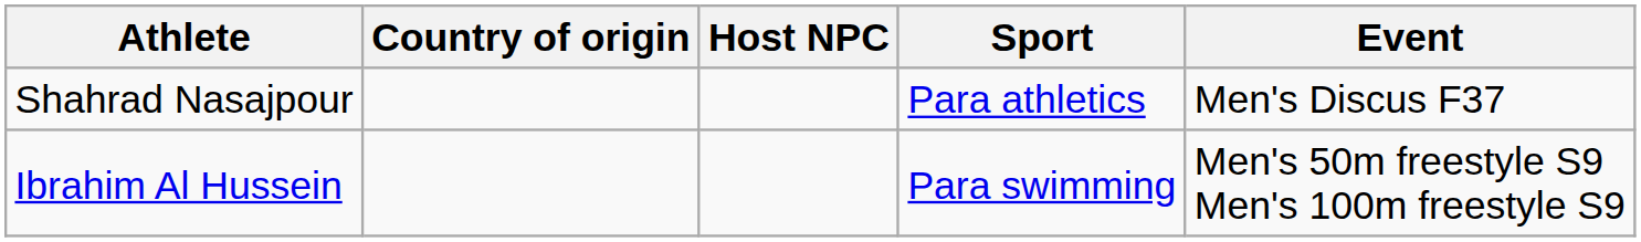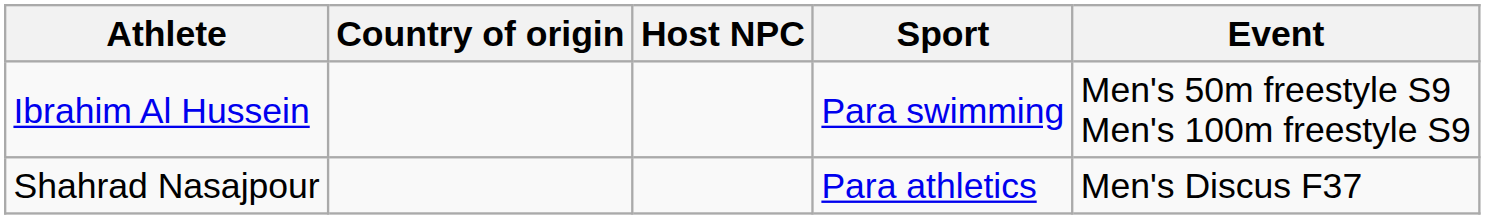 <table class='sortable wikitable' style=font-size:95%>
 <tr>
 <th>Athlete</th>
 <th>Country of origin</th>
 <th>Host NPC</th>
 <th>Sport</th>
 <th>Event</th>
 </tr>
 <tr>
+<td><a href='#'>Ibrahim Al Hussein</a></td>
+<td></td>
+<td></td>
+<td><a href='#'> Para swimming</a></td>
+<td>Men's 50m freestyle S9<br>Men's 100m freestyle S9</td>
+</tr>
+<tr>
 <td>Shahrad Nasajpour</td>
 <td></td>
 <td></td>
 <td><a href='#'>Para athletics</a></td>
 <td>Men's Discus F37</td>
 </tr>
-<tr>
-<td><a href='#'>Ibrahim Al Hussein</a></td>
-<td></td>
-<td></td>
-<td><a href='#'> Para swimming</a></td>
-<td>Men's 50m freestyle S9<br>Men's 100m freestyle S9</td>
-</tr>
 </table>
